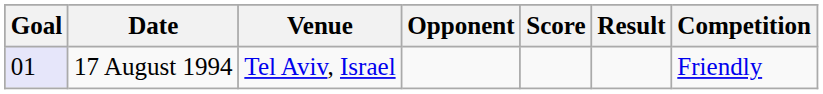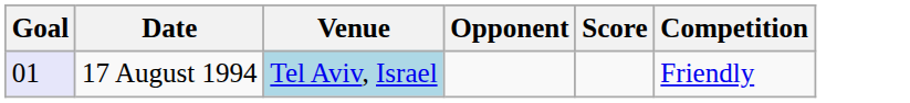 <table class="wikitable" style="font-size:90%; text-align: left;">
 <tr bgcolor="#CCCCCC" align="center">
 <th>Goal</th>
 <th>Date</th>
 <th>Venue</th>
 <th>Opponent</th>
 <th>Score</th>
-<th>Result</th>
 <th>Competition</th>
 </tr>
 <tr>
 <td style="background: lavender;">01</td>
 <td>17 August 1994</td>
-<td><a href='#'>Tel Aviv</a>, <a href='#'>Israel</a></td>
-<td></td>
+<td style="background: lightblue;"><a href='#'>Tel Aviv</a>, <a href='#'>Israel</a></td>
 <td></td>
 <td></td>
 <td><a href='#'>Friendly</a></td>
 </tr>
 </table>
